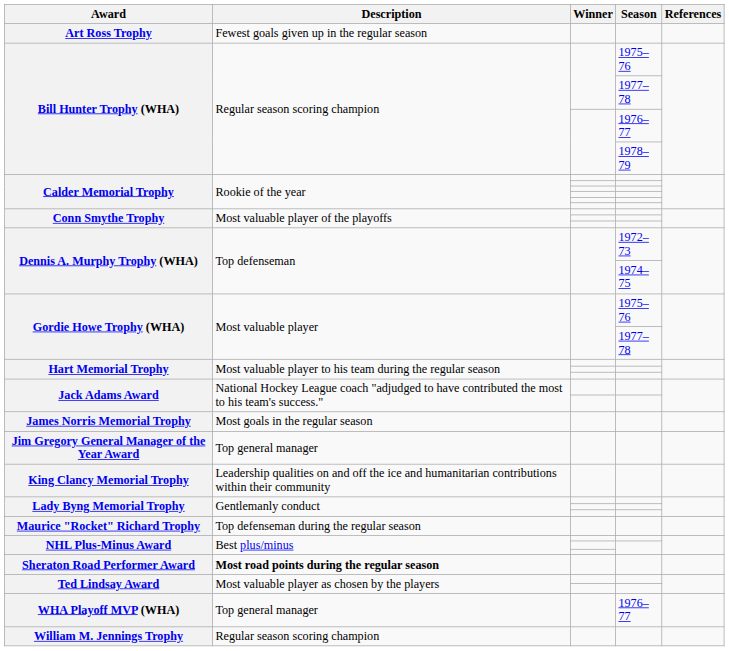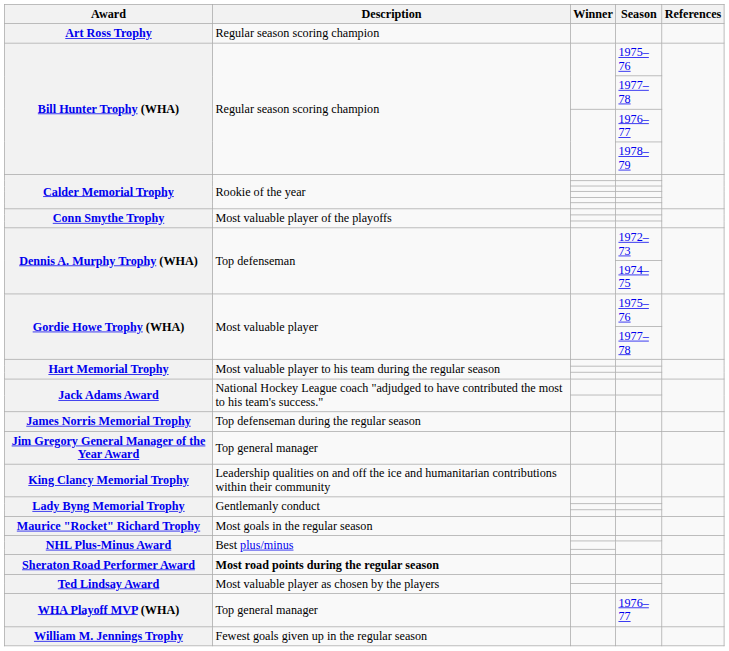 <table class="wikitable sortable" width="75%">
 <tr>
 <th scope="col">Award</th>
 <th scope="col" class="unsortable">Description</th>
 <th scope="col">Winner</th>
 <th scope="col">Season</th>
 <th scope="col" class="unsortable">References</th>
 </tr>
 <tr>
 <th scope="row"><a href='#'>Art Ross Trophy</a></th>
-<td>Fewest goals given up in the regular season</td>
+<td>Regular season scoring champion</td>
 <td></td>
 <td></td>
 <td></td>
 </tr>
 <tr>
 <th scope="row" rowspan="4"><a href='#'>Bill Hunter Trophy</a> (WHA)</th>
 <td rowspan="4">Regular season scoring champion</td>
 <td rowspan="2"></td>
 <td><a href='#'>1975–76</a></td>
 <td rowspan="4"></td>
 </tr>
 <tr>
 <td><a href='#'>1977–78</a></td>
 </tr>
 <tr>
 <td rowspan="2"></td>
 <td><a href='#'>1976–77</a></td>
 </tr>
 <tr>
 <td><a href='#'>1978–79</a></td>
 </tr>
 <tr>
 <th scope="row" rowspan="6"><a href='#'>Calder Memorial Trophy</a></th>
 <td rowspan="6">Rookie of the year</td>
 <td></td>
 <td></td>
 <td rowspan="6"></td>
 </tr>
 <tr>
 <td></td>
 <td></td>
 </tr>
 <tr>
 <td></td>
 <td></td>
 </tr>
 <tr>
 <td></td>
 <td></td>
 </tr>
 <tr>
 <td></td>
 <td></td>
 </tr>
 <tr>
 <td></td>
 <td></td>
 </tr>
 <tr>
 <th scope="row" rowspan="3"><a href='#'>Conn Smythe Trophy</a></th>
 <td rowspan="3">Most valuable player of the playoffs</td>
 <td></td>
 <td></td>
 <td rowspan="3"></td>
 </tr>
 <tr>
 <td></td>
 <td></td>
 </tr>
 <tr>
 <td></td>
 <td></td>
 </tr>
 <tr>
 <th scope="row" rowspan="2"><a href='#'>Dennis A. Murphy Trophy</a> (WHA)</th>
 <td rowspan="2">Top defenseman</td>
 <td rowspan="2"></td>
 <td><a href='#'>1972–73</a></td>
 <td rowspan="2"></td>
 </tr>
 <tr>
 <td><a href='#'>1974–75</a></td>
 </tr>
 <tr>
 <th scope="row" rowspan="2"><a href='#'>Gordie Howe Trophy</a> (WHA)</th>
 <td rowspan="2">Most valuable player</td>
 <td rowspan="2"></td>
 <td><a href='#'>1975–76</a></td>
 <td rowspan="2"></td>
 </tr>
 <tr>
 <td><a href='#'>1977–78</a></td>
 </tr>
 <tr>
 <th scope="row" rowspan="3"><a href='#'>Hart Memorial Trophy</a></th>
 <td rowspan="3">Most valuable player to his team during the regular season</td>
 <td></td>
 <td></td>
 <td rowspan="3"></td>
 </tr>
 <tr>
 <td></td>
 <td></td>
 </tr>
 <tr>
 <td></td>
 <td></td>
 </tr>
 <tr>
 <th scope="row" rowspan="2"><a href='#'>Jack Adams Award</a></th>
 <td rowspan="2">National Hockey League coach "adjudged to have contributed the most to his team's success."</td>
 <td></td>
 <td></td>
 <td rowspan="2"></td>
 </tr>
 <tr>
 <td></td>
 <td></td>
 </tr>
 <tr>
 <th scope="row"><a href='#'>James Norris Memorial Trophy</a></th>
-<td>Most goals in the regular season</td>
+<td>Top defenseman during the regular season</td>
 <td></td>
 <td></td>
 <td></td>
 </tr>
 <tr>
 <th scope="row"><a href='#'>Jim Gregory General Manager of the Year Award</a></th>
 <td>Top general manager</td>
 <td></td>
 <td></td>
 <td></td>
 </tr>
 <tr>
 <th scope="row"><a href='#'>King Clancy Memorial Trophy</a></th>
 <td>Leadership qualities on and off the ice and humanitarian contributions within their community</td>
 <td></td>
 <td></td>
 <td></td>
 </tr>
 <tr>
 <th scope="row" rowspan="3"><a href='#'>Lady Byng Memorial Trophy</a></th>
 <td rowspan="3">Gentlemanly conduct</td>
 <td></td>
 <td></td>
 <td rowspan="3"></td>
 </tr>
 <tr>
 <td></td>
 <td></td>
 </tr>
 <tr>
 <td></td>
 <td></td>
 </tr>
 <tr>
 <th scope="row"><a href='#'>Maurice "Rocket" Richard Trophy</a></th>
-<td>Top defenseman during the regular season</td>
+<td>Most goals in the regular season</td>
 <td></td>
 <td></td>
 <td></td>
 </tr>
 <tr>
 <th scope="row" rowspan="3"><a href='#'>NHL Plus-Minus Award</a></th>
 <td rowspan="3">Best <a href='#'>plus/minus</a></td>
 <td></td>
 <td></td>
 <td rowspan="3"></td>
 </tr>
 <tr>
 <td></td>
 <td rowspan="2"></td>
 </tr>
 <tr>
 <td></td>
 </tr>
 <tr>
 <th scope="row"><a href='#'>Sheraton Road Performer Award</a></th>
 <td><strong>Most road points during the regular season</strong></td>
 <td></td>
 <td></td>
 <td></td>
 </tr>
 <tr>
 <th scope="row" rowspan="2"><a href='#'>Ted Lindsay Award</a></th>
 <td rowspan="2">Most valuable player as chosen by the players</td>
 <td></td>
 <td></td>
 <td rowspan="2"></td>
 </tr>
 <tr>
 <td></td>
 <td></td>
 </tr>
 <tr>
 <th scope="row"><a href='#'>WHA Playoff MVP</a> (WHA)</th>
 <td>Top general manager</td>
 <td></td>
 <td><a href='#'>1976–77</a></td>
 <td></td>
 </tr>
 <tr>
 <th scope="row"><a href='#'>William M. Jennings Trophy</a></th>
-<td>Regular season scoring champion</td>
+<td>Fewest goals given up in the regular season</td>
 <td></td>
 <td></td>
 <td></td>
 </tr>
 </table>
